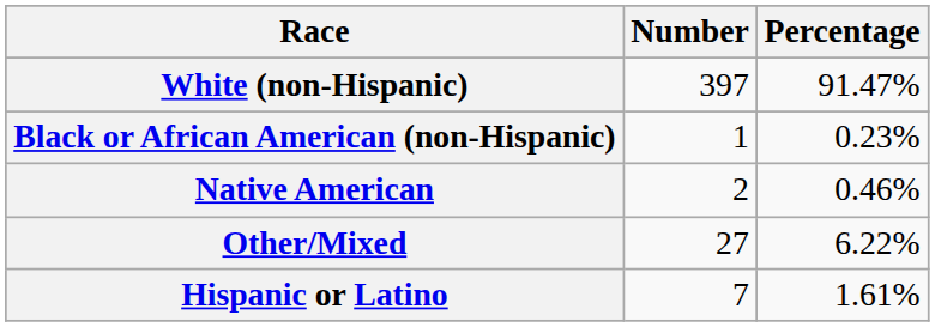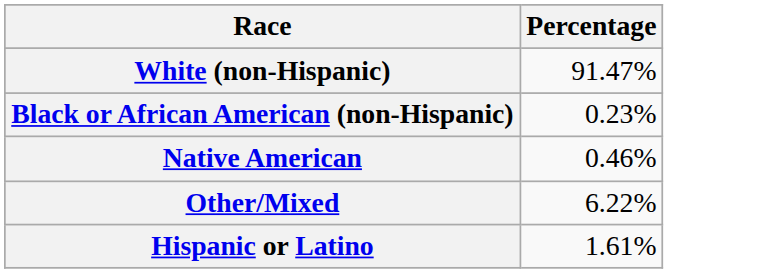 <table class="wikitable" style="text-align:right">
 <tr>
 <th scope="col">Race</th>
-<th scope="col">Number</th>
 <th scope="col">Percentage</th>
 </tr>
 <tr>
 <th scope="row"><a href='#'>White</a> (non-Hispanic)</th>
-<td>397</td>
 <td>91.47%</td>
 </tr>
 <tr>
 <th scope="row"><a href='#'>Black or African American</a> (non-Hispanic)</th>
-<td>1</td>
 <td>0.23%</td>
 </tr>
 <tr>
 <th scope="row"><a href='#'>Native American</a></th>
-<td>2</td>
 <td>0.46%</td>
 </tr>
 <tr>
 <th scope="row"><a href='#'>Other/Mixed</a></th>
-<td>27</td>
 <td>6.22%</td>
 </tr>
 <tr>
 <th scope="row"><a href='#'>Hispanic</a> or <a href='#'>Latino</a></th>
-<td>7</td>
 <td>1.61%</td>
 </tr>
 </table>
